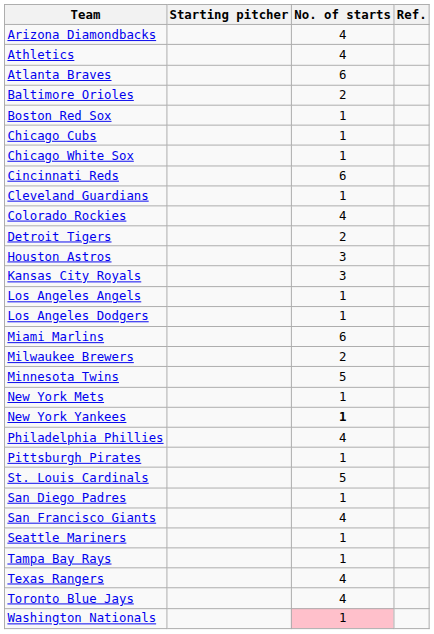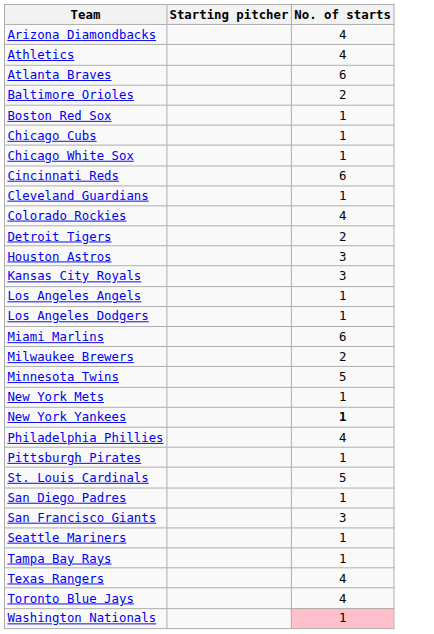 <table class="wikitable sortable">
 <tr>
 <th class="unsortable">Team</th>
 <th class="unsortable">Starting pitcher</th>
 <th class="unsortable">No. of starts</th>
-<th class="unsortable">Ref.</th>
 </tr>
 <tr>
 <td><a href='#'>Arizona Diamondbacks</a></td>
 <td></td>
 <td align="center">4</td>
-<td align="center"></td>
 </tr>
 <tr>
 <td><a href='#'>Athletics</a></td>
 <td></td>
 <td align="center">4</td>
-<td align="center"></td>
 </tr>
 <tr>
 <td><a href='#'>Atlanta Braves</a></td>
 <td></td>
 <td align="center">6</td>
-<td align="center"></td>
 </tr>
 <tr>
 <td><a href='#'>Baltimore Orioles</a></td>
 <td></td>
 <td align="center">2</td>
-<td align="center"></td>
 </tr>
 <tr>
 <td><a href='#'>Boston Red Sox</a></td>
 <td></td>
 <td align="center">1</td>
-<td align="center"></td>
 </tr>
 <tr>
 <td><a href='#'>Chicago Cubs</a></td>
 <td></td>
 <td align="center">1</td>
-<td align="center"></td>
 </tr>
 <tr>
 <td><a href='#'>Chicago White Sox</a></td>
 <td></td>
 <td align="center">1</td>
-<td align="center"></td>
 </tr>
 <tr>
 <td><a href='#'>Cincinnati Reds</a></td>
 <td></td>
 <td align="center">6</td>
-<td align="center"></td>
 </tr>
 <tr>
 <td><a href='#'>Cleveland Guardians</a></td>
 <td></td>
 <td align="center">1</td>
-<td align="center"></td>
 </tr>
 <tr>
 <td><a href='#'>Colorado Rockies</a></td>
 <td></td>
 <td align="center">4</td>
-<td align="center"></td>
 </tr>
 <tr>
 <td><a href='#'>Detroit Tigers</a></td>
 <td></td>
 <td align="center">2</td>
-<td align="center"></td>
 </tr>
 <tr>
 <td><a href='#'>Houston Astros</a></td>
 <td></td>
 <td align="center">3</td>
-<td align="center"></td>
 </tr>
 <tr>
 <td><a href='#'>Kansas City Royals</a></td>
 <td></td>
 <td align="center">3</td>
-<td align="center"></td>
 </tr>
 <tr>
 <td><a href='#'>Los Angeles Angels</a></td>
 <td></td>
 <td align="center">1</td>
-<td align="center"></td>
 </tr>
 <tr>
 <td><a href='#'>Los Angeles Dodgers</a></td>
 <td></td>
 <td align="center">1</td>
-<td align="center"></td>
 </tr>
 <tr>
 <td><a href='#'>Miami Marlins</a></td>
 <td></td>
 <td align="center">6</td>
-<td align="center"></td>
 </tr>
 <tr>
 <td><a href='#'>Milwaukee Brewers</a></td>
 <td></td>
 <td align="center">2</td>
-<td align="center"></td>
 </tr>
 <tr>
 <td><a href='#'>Minnesota Twins</a></td>
 <td></td>
 <td align="center">5</td>
-<td align="center"></td>
 </tr>
 <tr>
 <td><a href='#'>New York Mets</a></td>
 <td></td>
 <td align="center">1</td>
-<td align="center"></td>
 </tr>
 <tr>
 <td><a href='#'>New York Yankees</a></td>
 <td></td>
 <td align="center"><strong>1</strong></td>
-<td align="center"></td>
 </tr>
 <tr>
 <td><a href='#'>Philadelphia Phillies</a></td>
 <td></td>
 <td align="center">4</td>
-<td align="center"></td>
 </tr>
 <tr>
 <td><a href='#'>Pittsburgh Pirates</a></td>
 <td></td>
 <td align="center">1</td>
-<td align="center"></td>
 </tr>
 <tr>
 <td><a href='#'>St. Louis Cardinals</a></td>
 <td></td>
 <td align="center">5</td>
-<td align="center"></td>
 </tr>
 <tr>
 <td><a href='#'>San Diego Padres</a></td>
 <td></td>
 <td align="center">1</td>
-<td align="center"></td>
 </tr>
 <tr>
 <td><a href='#'>San Francisco Giants</a></td>
 <td></td>
-<td align="center">4</td>
-<td align="center"></td>
+<td align="center">3</td>
 </tr>
 <tr>
 <td><a href='#'>Seattle Mariners</a></td>
 <td></td>
 <td align="center">1</td>
-<td align="center"></td>
 </tr>
 <tr>
 <td><a href='#'>Tampa Bay Rays</a></td>
 <td></td>
 <td align="center">1</td>
-<td align="center"></td>
 </tr>
 <tr>
 <td><a href='#'>Texas Rangers</a></td>
 <td></td>
 <td align="center">4</td>
-<td align="center"></td>
 </tr>
 <tr>
 <td><a href='#'>Toronto Blue Jays</a></td>
 <td></td>
 <td align="center">4</td>
-<td align="center"></td>
 </tr>
 <tr>
 <td><a href='#'>Washington Nationals</a></td>
 <td></td>
 <td align="center" style="background: pink;">1</td>
-<td align="center"></td>
 </tr>
 </table>
